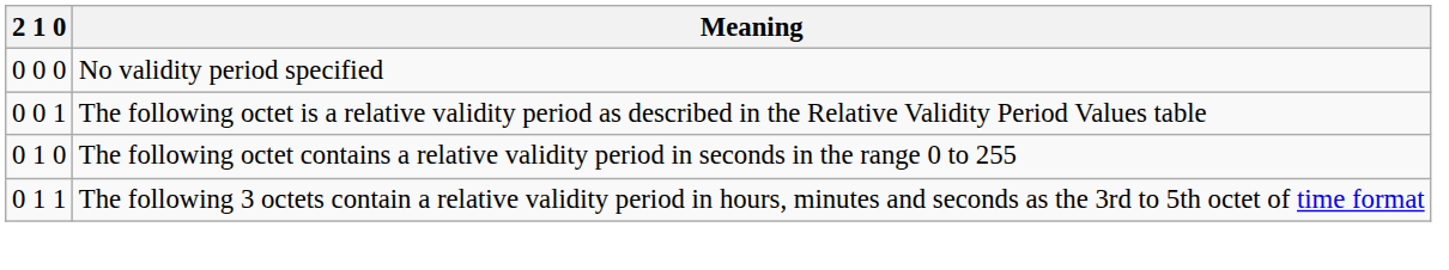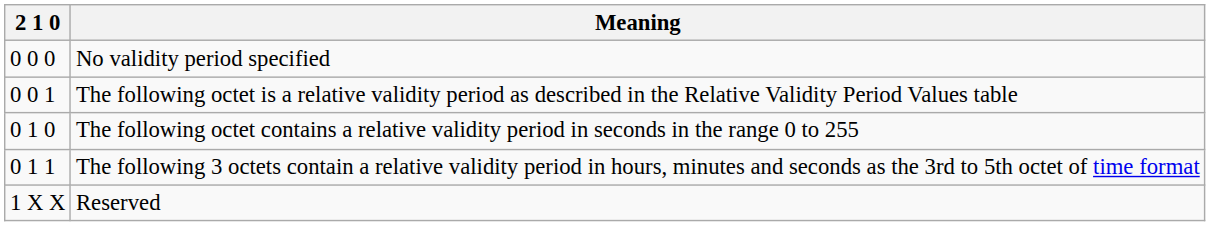 <table class="wikitable" style="text-align:left">
 <tr>
 <th>2 1 0</th>
 <th>Meaning</th>
 </tr>
 <tr>
 <td>0 0 0</td>
 <td>No validity period specified</td>
 </tr>
 <tr>
 <td>0 0 1</td>
 <td>The following octet is a relative validity period as described in the Relative Validity Period Values table</td>
 </tr>
 <tr>
 <td>0 1 0</td>
 <td>The following octet contains a relative validity period in seconds in the range 0 to 255</td>
 </tr>
 <tr>
 <td>0 1 1</td>
 <td>The following 3 octets contain a relative validity period in hours, minutes and seconds as the 3rd to 5th octet of <a href='#'>time format</a></td>
 </tr>
+<tr>
+<td>1 X X</td>
+<td>Reserved</td>
+</tr>
 </table>
